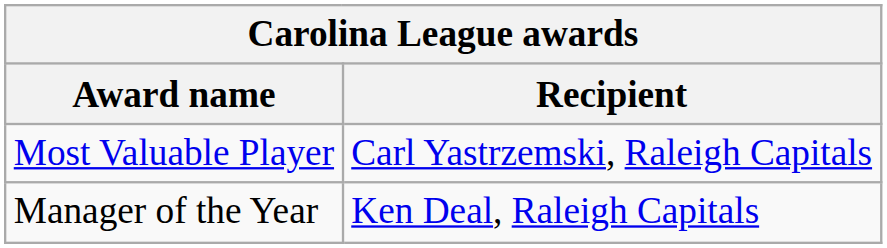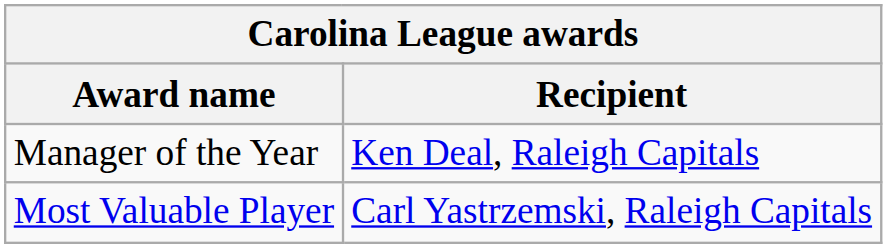 <table class="wikitable">
 <tr>
 <th colspan="2">Carolina League awards</th>
 </tr>
 <tr>
 <th>Award name</th>
 <th>Recipient</th>
 </tr>
 <tr>
+<td>Manager of the Year</td>
+<td><a href='#'>Ken Deal</a>, <a href='#'>Raleigh Capitals</a></td>
+</tr>
+<tr>
 <td><a href='#'>Most Valuable Player</a></td>
 <td><a href='#'>Carl Yastrzemski</a>, <a href='#'>Raleigh Capitals</a></td>
 </tr>
-<tr>
-<td>Manager of the Year</td>
-<td><a href='#'>Ken Deal</a>, <a href='#'>Raleigh Capitals</a></td>
-</tr>
 </table>
